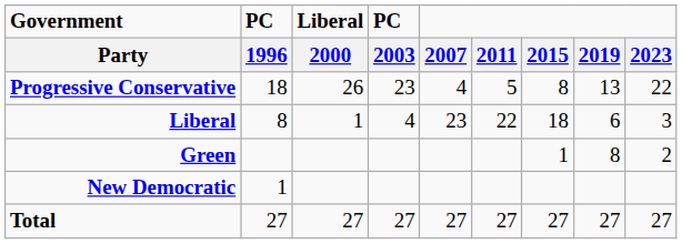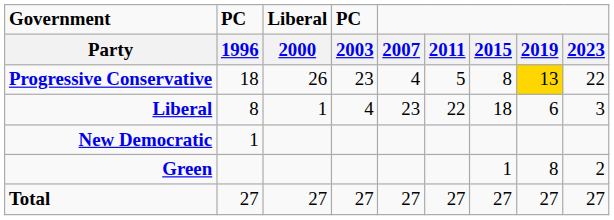 <table class="wikitable">
 <tr>
 <td><strong>Government</strong></td>
 <td><strong>PC</strong></td>
 <td><strong>Liberal</strong></td>
 <td><strong>PC</strong></td>
 </tr>
 <tr>
 <th>Party</th>
 <th><a href='#'>1996</a></th>
 <th><a href='#'>2000</a></th>
 <th><a href='#'>2003</a></th>
 <th><a href='#'>2007</a></th>
 <th><a href='#'>2011</a></th>
 <th><a href='#'>2015</a></th>
 <th><a href='#'>2019</a></th>
 <th><a href='#'>2023</a></th>
 </tr>
 <tr align = "right">
 <td><strong><a href='#'>Progressive Conservative</a></strong></td>
 <td>18</td>
 <td>26</td>
 <td>23</td>
 <td>4</td>
 <td>5</td>
 <td>8</td>
-<td>13</td>
+<td style="background: gold;">13</td>
 <td>22</td>
 </tr>
 <tr align = "right">
 <td><strong><a href='#'>Liberal</a></strong></td>
 <td>8</td>
 <td>1</td>
 <td>4</td>
 <td>23</td>
 <td>22</td>
 <td>18</td>
 <td>6</td>
 <td>3</td>
 </tr>
 <tr align = "right">
+<td><strong><a href='#'>New Democratic</a></strong></td>
+<td>1</td>
+<td></td>
+<td></td>
+<td></td>
+<td></td>
+<td></td>
+<td></td>
+<td></td>
+</tr>
+<tr align = "right">
 <td><strong><a href='#'>Green</a></strong></td>
 <td></td>
 <td></td>
 <td></td>
 <td></td>
 <td></td>
 <td>1</td>
 <td>8</td>
 <td>2</td>
-</tr>
-<tr align = "right">
-<td><strong><a href='#'>New Democratic</a></strong></td>
-<td>1</td>
-<td></td>
-<td></td>
-<td></td>
-<td></td>
-<td></td>
-<td></td>
-<td></td>
 </tr>
 <tr align = "right">
 <td align="left"><strong>Total</strong></td>
 <td>27</td>
 <td>27</td>
 <td>27</td>
 <td>27</td>
 <td>27</td>
 <td>27</td>
 <td>27</td>
 <td>27</td>
 </tr>
 </table>
